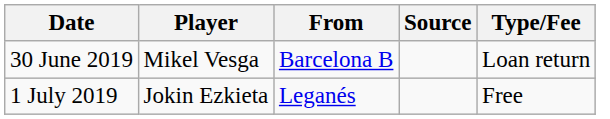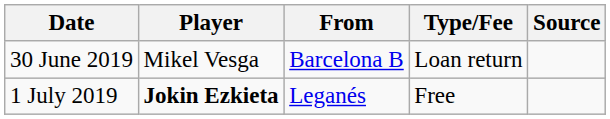 <table class=wikitable>
 <tr>
 <th>Date</th>
 <th>Player</th>
 <th>From</th>
+<th>Type/Fee</th>
 <th>Source</th>
-<th>Type/Fee</th>
 </tr>
 <tr>
 <td>30 June 2019</td>
 <td> Mikel Vesga</td>
 <td> <a href='#'>Barcelona B</a></td>
+<td>Loan return</td>
 <td></td>
-<td>Loan return</td>
 </tr>
 <tr>
 <td>1 July 2019</td>
-<td> Jokin Ezkieta</td>
+<td><strong> Jokin Ezkieta</strong></td>
 <td> <a href='#'>Leganés</a></td>
+<td>Free</td>
 <td></td>
-<td>Free</td>
 </tr>
 </table>
